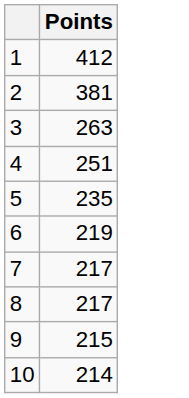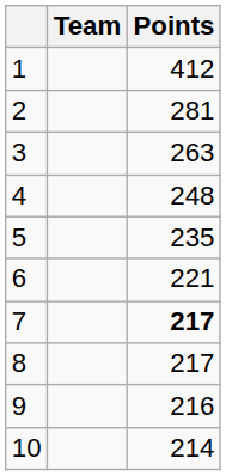 <table class="wikitable">
 <tr>
 <th></th>
+<th>Team</th>
 <th>Points</th>
 </tr>
 <tr>
 <td>1</td>
+<td></td>
 <td align=right>412</td>
 </tr>
 <tr>
 <td>2</td>
-<td align=right>381</td>
+<td></td>
+<td align=right>281</td>
 </tr>
 <tr>
 <td>3</td>
+<td></td>
 <td align=right>263</td>
 </tr>
 <tr>
 <td>4</td>
-<td align=right>251</td>
+<td></td>
+<td align=right>248</td>
 </tr>
 <tr>
 <td>5</td>
+<td></td>
 <td align=right>235</td>
 </tr>
 <tr>
 <td>6</td>
-<td align=right>219</td>
+<td></td>
+<td align=right>221</td>
 </tr>
 <tr>
 <td>7</td>
-<td align=right>217</td>
+<td></td>
+<td align=right><strong>217</strong></td>
 </tr>
 <tr>
 <td>8</td>
+<td></td>
 <td align=right>217</td>
 </tr>
 <tr>
 <td>9</td>
-<td align=right>215</td>
+<td></td>
+<td align=right>216</td>
 </tr>
 <tr>
 <td>10</td>
+<td></td>
 <td align=right>214</td>
 </tr>
 </table>
